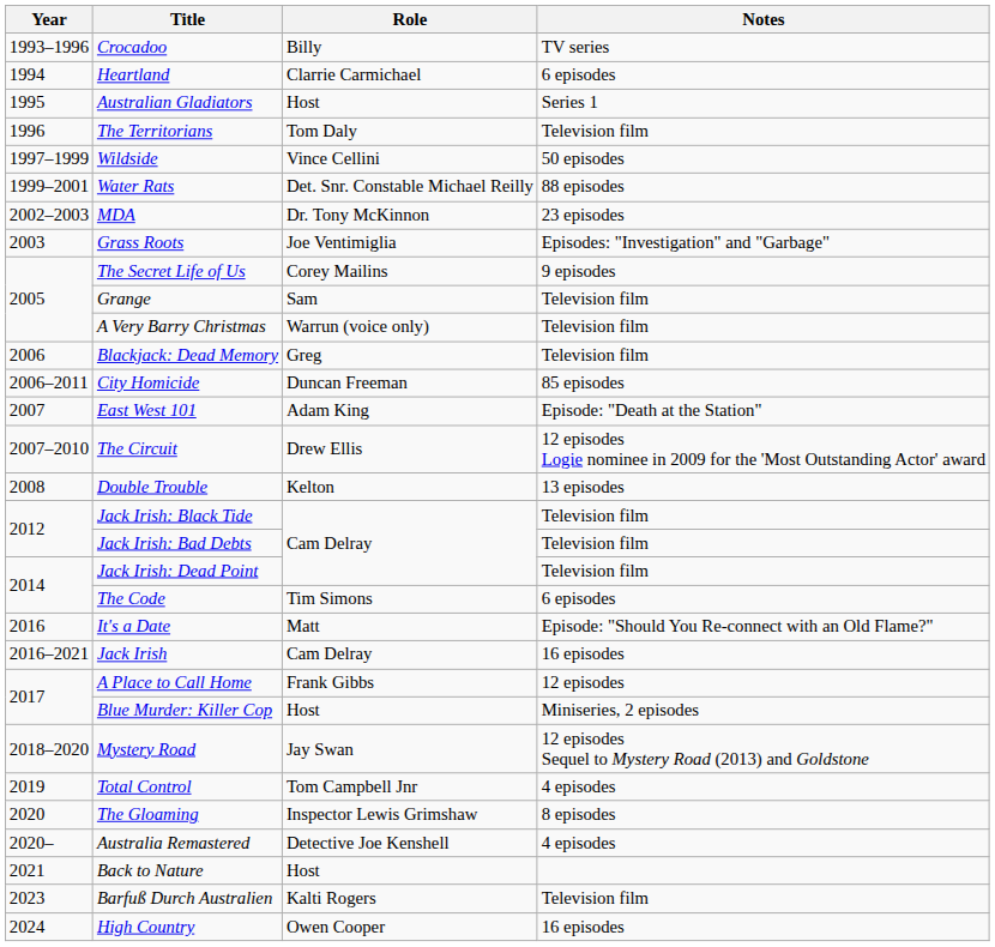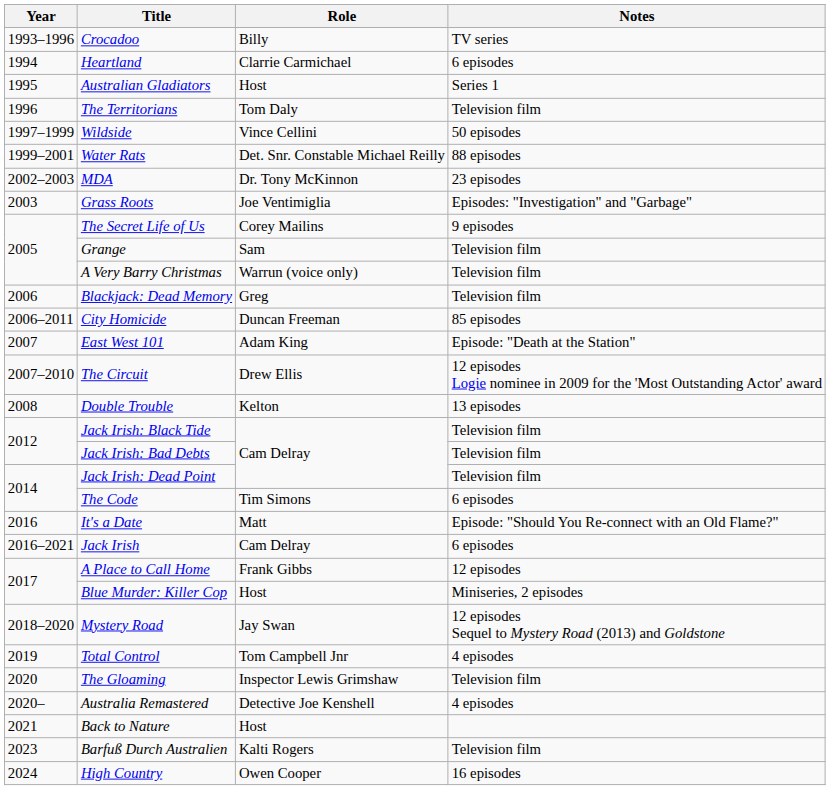 <table class="wikitable sortable">
 <tr>
 <th>Year</th>
 <th>Title</th>
 <th>Role</th>
 <th class="unsortable">Notes</th>
 </tr>
 <tr>
 <td>1993–1996</td>
 <td><em><a href='#'>Crocadoo</a></em></td>
 <td>Billy</td>
 <td>TV series</td>
 </tr>
 <tr>
 <td>1994</td>
 <td><em><a href='#'>Heartland</a></em></td>
 <td>Clarrie Carmichael</td>
 <td>6 episodes</td>
 </tr>
 <tr>
 <td>1995</td>
 <td><em><a href='#'>Australian Gladiators</a></em></td>
 <td>Host</td>
 <td>Series 1</td>
 </tr>
 <tr>
 <td>1996</td>
 <td><em><a href='#'>The Territorians</a></em></td>
 <td>Tom Daly</td>
 <td>Television film</td>
 </tr>
 <tr>
 <td>1997–1999</td>
 <td><em><a href='#'>Wildside</a></em></td>
 <td>Vince Cellini</td>
 <td>50 episodes</td>
 </tr>
 <tr>
 <td>1999–2001</td>
 <td><em><a href='#'>Water Rats</a></em></td>
 <td>Det. Snr. Constable Michael Reilly</td>
 <td>88 episodes</td>
 </tr>
 <tr>
 <td>2002–2003</td>
 <td><em><a href='#'>MDA</a></em></td>
 <td>Dr. Tony McKinnon</td>
 <td>23 episodes</td>
 </tr>
 <tr>
 <td>2003</td>
 <td><em><a href='#'>Grass Roots</a></em></td>
 <td>Joe Ventimiglia</td>
 <td>Episodes: "Investigation" and "Garbage"</td>
 </tr>
 <tr>
 <td rowspan="3">2005</td>
 <td><em><a href='#'>The Secret Life of Us</a></em></td>
 <td>Corey Mailins</td>
 <td>9 episodes</td>
 </tr>
 <tr>
 <td><em>Grange</em></td>
 <td>Sam</td>
 <td>Television film</td>
 </tr>
 <tr>
 <td><em>A Very Barry Christmas</em></td>
 <td>Warrun (voice only)</td>
 <td>Television film</td>
 </tr>
 <tr>
 <td>2006</td>
 <td><em><a href='#'>Blackjack: Dead Memory</a></em></td>
 <td>Greg</td>
 <td>Television film</td>
 </tr>
 <tr>
 <td>2006–2011</td>
 <td><em><a href='#'>City Homicide</a></em></td>
 <td>Duncan Freeman</td>
 <td>85 episodes</td>
 </tr>
 <tr>
 <td>2007</td>
 <td><em><a href='#'>East West 101</a></em></td>
 <td>Adam King</td>
 <td>Episode: "Death at the Station"</td>
 </tr>
 <tr>
 <td>2007–2010</td>
 <td><em><a href='#'>The Circuit</a></em></td>
 <td>Drew Ellis</td>
 <td>12 episodes<br><a href='#'>Logie</a> nominee in 2009 for the 'Most Outstanding Actor' award</td>
 </tr>
 <tr>
 <td>2008</td>
 <td><em><a href='#'>Double Trouble</a></em></td>
 <td>Kelton</td>
 <td>13 episodes</td>
 </tr>
 <tr>
 <td rowspan="2">2012</td>
 <td><em><a href='#'>Jack Irish: Black Tide</a></em></td>
 <td rowspan="3">Cam Delray</td>
 <td>Television film</td>
 </tr>
 <tr>
 <td><em><a href='#'>Jack Irish: Bad Debts</a></em></td>
 <td>Television film</td>
 </tr>
 <tr>
 <td rowspan="2">2014</td>
 <td><em><a href='#'>Jack Irish: Dead Point</a></em></td>
 <td>Television film</td>
 </tr>
 <tr>
 <td><em><a href='#'>The Code</a></em></td>
 <td>Tim Simons</td>
 <td>6 episodes</td>
 </tr>
 <tr>
 <td>2016</td>
 <td><em><a href='#'>It's a Date</a></em></td>
 <td>Matt</td>
 <td>Episode: "Should You Re-connect with an Old Flame?"</td>
 </tr>
 <tr>
 <td>2016–2021</td>
 <td><em><a href='#'>Jack Irish</a></em></td>
 <td>Cam Delray</td>
-<td>16 episodes</td>
+<td>6 episodes</td>
 </tr>
 <tr>
 <td rowspan="2">2017</td>
 <td><em><a href='#'>A Place to Call Home</a></em></td>
 <td>Frank Gibbs</td>
 <td>12 episodes</td>
 </tr>
 <tr>
 <td><em><a href='#'>Blue Murder: Killer Cop</a></em></td>
 <td>Host</td>
 <td>Miniseries, 2 episodes</td>
 </tr>
 <tr>
 <td>2018–2020</td>
 <td><em><a href='#'>Mystery Road</a></em></td>
 <td>Jay Swan</td>
 <td>12 episodes<br>Sequel to <em>Mystery Road</em> (2013) and <em>Goldstone</em></td>
 </tr>
 <tr>
 <td>2019</td>
 <td><em><a href='#'>Total Control</a></em></td>
 <td>Tom Campbell Jnr</td>
 <td>4 episodes</td>
 </tr>
 <tr>
 <td>2020</td>
 <td><em><a href='#'>The Gloaming</a></em></td>
 <td>Inspector Lewis Grimshaw</td>
-<td>8 episodes</td>
+<td>Television film</td>
 </tr>
 <tr>
 <td>2020–</td>
 <td><em>Australia Remastered</em></td>
 <td>Detective Joe Kenshell</td>
 <td>4 episodes</td>
 </tr>
 <tr>
 <td>2021</td>
 <td><em>Back to Nature</em></td>
 <td>Host</td>
 <td></td>
 </tr>
 <tr>
 <td>2023</td>
 <td><em>Barfuß Durch Australien</em></td>
 <td>Kalti Rogers</td>
 <td>Television film</td>
 </tr>
 <tr>
 <td>2024</td>
 <td><em><a href='#'>High Country</a></em></td>
 <td>Owen Cooper</td>
 <td>16 episodes</td>
 </tr>
 </table>
